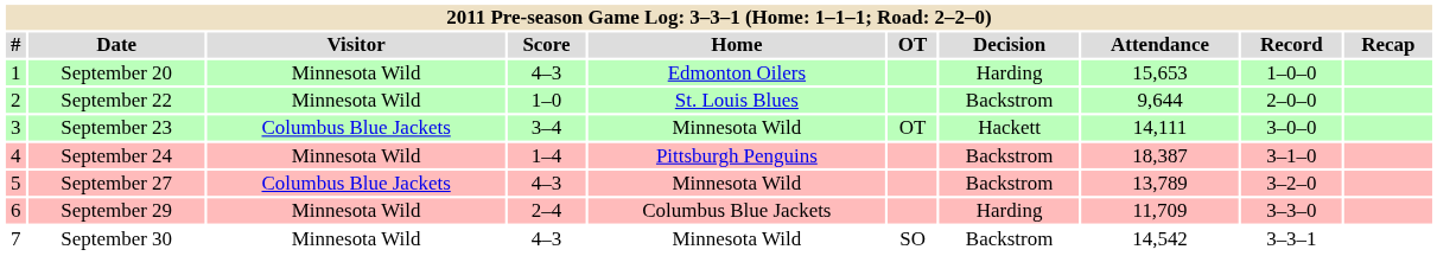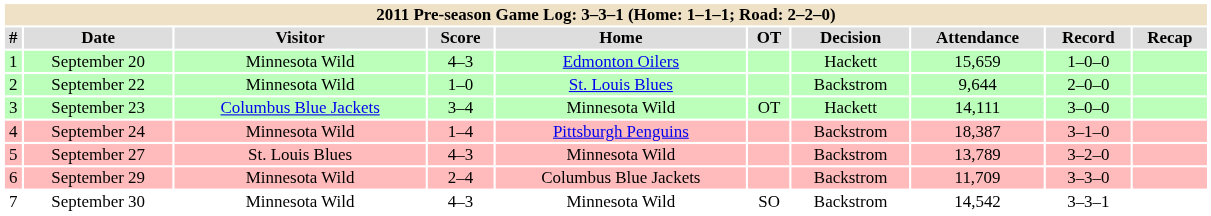 <table class="toccolours collapsible collapsed" width=90% style="clear:both; margin:1.5em auto; text-align:center">
 <tr>
 <th colspan=11 style="background:#EEE1C5; color:black;">2011 Pre-season Game Log: 3–3–1 (Home: 1–1–1; Road: 2–2–0)</th>
 </tr>
 <tr align="center" bgcolor="#dddddd">
 <td><strong>#</strong></td>
 <td><strong>Date</strong></td>
 <td><strong>Visitor</strong></td>
 <td><strong>Score</strong></td>
 <td><strong>Home</strong></td>
 <td><strong>OT</strong></td>
 <td><strong>Decision</strong></td>
 <td><strong>Attendance</strong></td>
 <td><strong>Record</strong></td>
 <td><strong>Recap</strong></td>
 </tr>
 <tr align="center" bgcolor="bbffbb">
 <td>1</td>
 <td>September 20</td>
 <td>Minnesota Wild</td>
 <td>4–3</td>
 <td><a href='#'>Edmonton Oilers</a></td>
 <td></td>
-<td>Harding</td>
-<td>15,653</td>
+<td>Hackett</td>
+<td>15,659</td>
 <td>1–0–0</td>
 <td></td>
 </tr>
 <tr align="center" bgcolor="bbffbb">
 <td>2</td>
 <td>September 22</td>
 <td>Minnesota Wild</td>
 <td>1–0</td>
 <td><a href='#'>St. Louis Blues</a></td>
 <td></td>
 <td>Backstrom</td>
 <td>9,644</td>
 <td>2–0–0</td>
 <td></td>
 </tr>
 <tr align="center" bgcolor="bbffbb">
 <td>3</td>
 <td>September 23</td>
 <td><a href='#'>Columbus Blue Jackets</a></td>
 <td>3–4</td>
 <td>Minnesota Wild</td>
 <td>OT</td>
 <td>Hackett</td>
 <td>14,111</td>
 <td>3–0–0</td>
 <td></td>
 </tr>
 <tr align="center" bgcolor="ffbbbb">
 <td>4</td>
 <td>September 24</td>
 <td>Minnesota Wild</td>
 <td>1–4</td>
 <td><a href='#'>Pittsburgh Penguins</a></td>
 <td></td>
 <td>Backstrom</td>
 <td>18,387</td>
 <td>3–1–0</td>
 <td></td>
 </tr>
 <tr align="center" bgcolor="ffbbbb">
 <td>5</td>
 <td>September 27</td>
-<td><a href='#'>Columbus Blue Jackets</a></td>
+<td>St. Louis Blues</td>
 <td>4–3</td>
 <td>Minnesota Wild</td>
 <td></td>
 <td>Backstrom</td>
 <td>13,789</td>
 <td>3–2–0</td>
 <td></td>
 </tr>
 <tr align="center" bgcolor="ffbbbb">
 <td>6</td>
 <td>September 29</td>
 <td>Minnesota Wild</td>
 <td>2–4</td>
 <td>Columbus Blue Jackets</td>
 <td></td>
-<td>Harding</td>
+<td>Backstrom</td>
 <td>11,709</td>
 <td>3–3–0</td>
 <td></td>
 </tr>
 <tr align="center" bgcolor="white">
 <td>7</td>
 <td>September 30</td>
 <td>Minnesota Wild</td>
 <td>4–3</td>
 <td>Minnesota Wild</td>
 <td>SO</td>
 <td>Backstrom</td>
 <td>14,542</td>
 <td>3–3–1</td>
 <td></td>
 </tr>
 </table>
